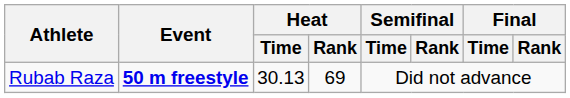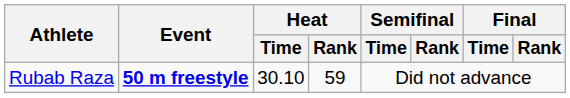 <table class=wikitable style="font-size:90%">
 <tr>
 <th rowspan="2">Athlete</th>
 <th rowspan="2">Event</th>
 <th colspan="2">Heat</th>
 <th colspan="2">Semifinal</th>
 <th colspan="2">Final</th>
 </tr>
 <tr style="font-size:95%">
 <th>Time</th>
 <th>Rank</th>
 <th>Time</th>
 <th>Rank</th>
 <th>Time</th>
 <th>Rank</th>
 </tr>
 <tr align=center>
 <td align=left><a href='#'>Rubab Raza</a></td>
 <td align=left><strong><a href='#'>50 m freestyle</a></strong></td>
-<td>30.13</td>
-<td>69</td>
+<td>30.10</td>
+<td>59</td>
 <td colspan=4>Did not advance</td>
 </tr>
 </table>
